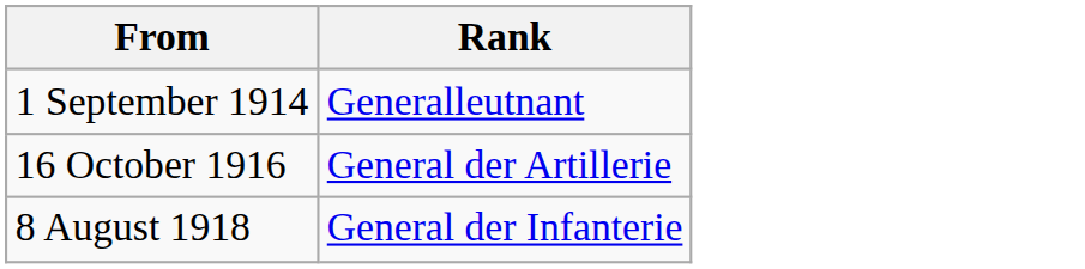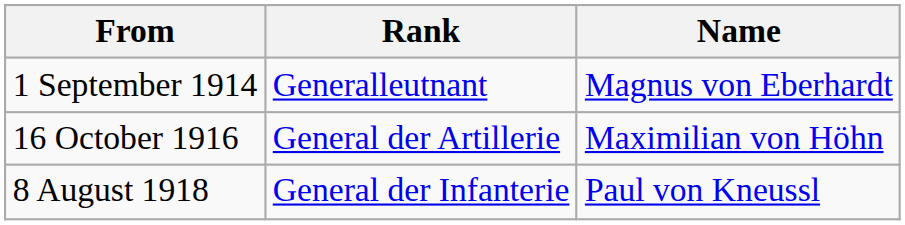 <table class="wikitable">
 <tr>
 <th>From</th>
 <th>Rank</th>
+<th>Name</th>
 </tr>
 <tr>
 <td>1 September 1914</td>
 <td><a href='#'>Generalleutnant</a></td>
+<td><a href='#'>Magnus von Eberhardt</a></td>
 </tr>
 <tr>
 <td>16 October 1916</td>
 <td><a href='#'>General der Artillerie</a></td>
+<td><a href='#'>Maximilian von Höhn</a></td>
 </tr>
 <tr>
 <td>8 August 1918</td>
 <td><a href='#'>General der Infanterie</a></td>
+<td><a href='#'>Paul von Kneussl</a></td>
 </tr>
 </table>
